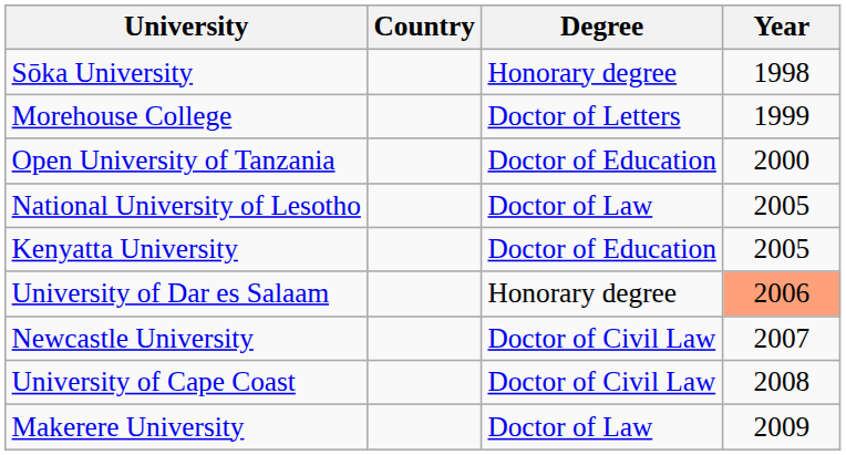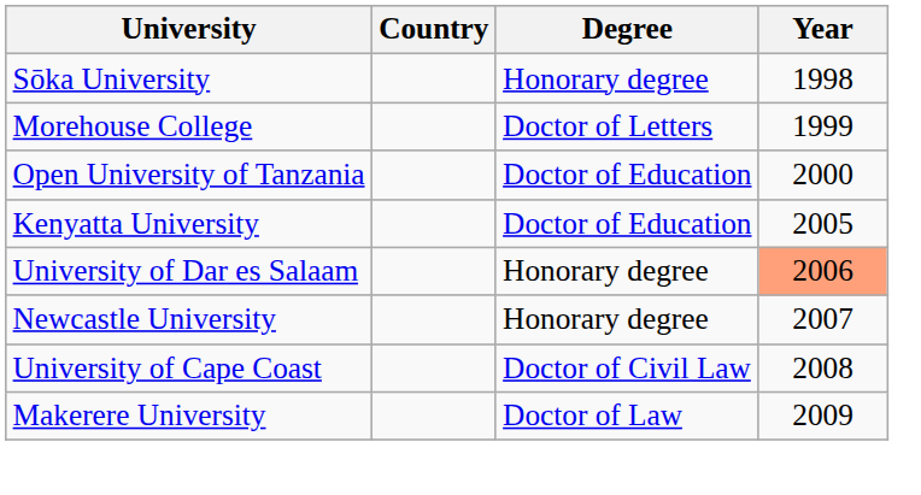 <table class="wikitable">
 <tr>
 <th>University</th>
 <th>Country</th>
 <th>Degree</th>
 <th width="60px">Year</th>
 </tr>
 <tr>
 <td><a href='#'>Sōka University</a></td>
 <td></td>
 <td><a href='#'>Honorary degree</a></td>
 <td align="center">1998</td>
 </tr>
 <tr>
 <td><a href='#'>Morehouse College</a></td>
 <td></td>
 <td><a href='#'>Doctor of Letters</a></td>
 <td align="center">1999</td>
 </tr>
 <tr>
 <td><a href='#'>Open University of Tanzania</a></td>
 <td></td>
 <td><a href='#'>Doctor of Education</a></td>
 <td align="center">2000</td>
 </tr>
 <tr>
-<td><a href='#'>National University of Lesotho</a></td>
-<td></td>
-<td><a href='#'>Doctor of Law</a></td>
-<td align="center">2005</td>
-</tr>
-<tr>
 <td><a href='#'>Kenyatta University</a></td>
 <td></td>
 <td><a href='#'>Doctor of Education</a></td>
 <td align="center">2005</td>
 </tr>
 <tr>
 <td><a href='#'>University of Dar es Salaam</a></td>
 <td></td>
 <td>Honorary degree</td>
 <td align="center" style="background: lightsalmon;">2006</td>
 </tr>
 <tr>
 <td><a href='#'>Newcastle University</a></td>
 <td></td>
-<td><a href='#'>Doctor of Civil Law</a></td>
+<td>Honorary degree</td>
 <td align="center">2007</td>
 </tr>
 <tr>
 <td><a href='#'>University of Cape Coast</a></td>
 <td></td>
 <td><a href='#'>Doctor of Civil Law</a></td>
 <td align="center">2008</td>
 </tr>
 <tr>
 <td><a href='#'>Makerere University</a></td>
 <td></td>
 <td><a href='#'>Doctor of Law</a></td>
 <td align="center">2009</td>
 </tr>
 </table>
